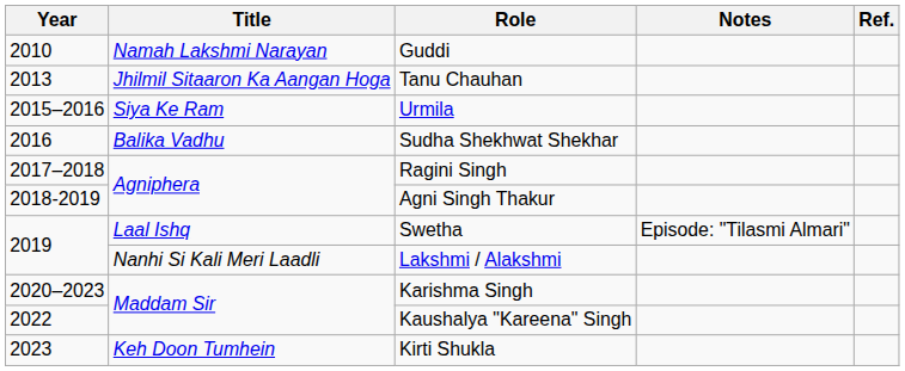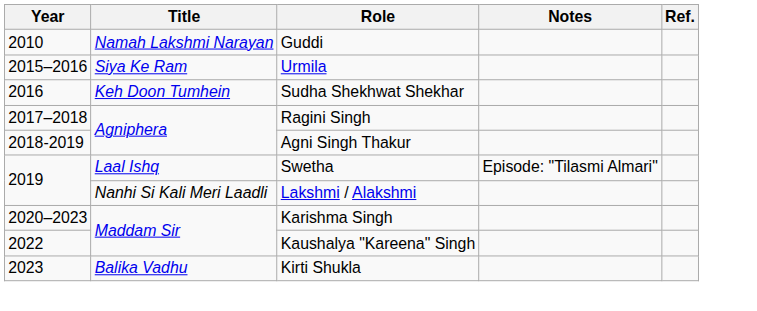 <table class="wikitable sortable">
 <tr>
 <th>Year</th>
 <th>Title</th>
 <th>Role</th>
 <th class="unsortable">Notes</th>
 <th class="unsortable">Ref.</th>
 </tr>
 <tr>
 <td>2010</td>
 <td><em><a href='#'>Namah Lakshmi Narayan</a></em></td>
 <td>Guddi</td>
 <td></td>
 <td></td>
 </tr>
 <tr>
-<td>2013</td>
-<td><em><a href='#'>Jhilmil Sitaaron Ka Aangan Hoga</a></em></td>
-<td>Tanu Chauhan</td>
-<td></td>
-<td></td>
-</tr>
-<tr>
 <td>2015–2016</td>
 <td><em><a href='#'>Siya Ke Ram</a></em></td>
 <td><a href='#'>Urmila</a></td>
 <td></td>
 <td></td>
 </tr>
 <tr>
 <td>2016</td>
-<td><em><a href='#'>Balika Vadhu</a></em></td>
+<td><em><a href='#'>Keh Doon Tumhein</a></em></td>
 <td>Sudha Shekhwat Shekhar</td>
 <td></td>
 <td></td>
 </tr>
 <tr>
 <td>2017–2018</td>
 <td rowspan="2"><a href='#'><em>Agniphera</em></a></td>
 <td>Ragini Singh</td>
 <td></td>
 <td></td>
 </tr>
 <tr>
 <td>2018-2019</td>
 <td>Agni Singh Thakur</td>
 <td></td>
 <td></td>
 </tr>
 <tr>
 <td rowspan="2">2019</td>
 <td><a href='#'><em>Laal Ishq</em></a></td>
 <td>Swetha</td>
 <td>Episode: "Tilasmi Almari"</td>
 <td></td>
 </tr>
 <tr>
 <td><em>Nanhi Si Kali Meri Laadli</em></td>
 <td><a href='#'>Lakshmi</a> / <a href='#'>Alakshmi</a></td>
 <td></td>
 <td></td>
 </tr>
 <tr>
 <td>2020–2023</td>
 <td rowspan="2"><em><a href='#'>Maddam Sir</a></em></td>
 <td>Karishma Singh</td>
 <td></td>
 <td></td>
 </tr>
 <tr>
 <td>2022</td>
 <td>Kaushalya "Kareena" Singh</td>
 <td></td>
 <td></td>
 </tr>
 <tr>
 <td>2023</td>
-<td><em><a href='#'>Keh Doon Tumhein</a></em></td>
+<td><em><a href='#'>Balika Vadhu</a></em></td>
 <td>Kirti Shukla</td>
 <td></td>
 <td></td>
 </tr>
 </table>
